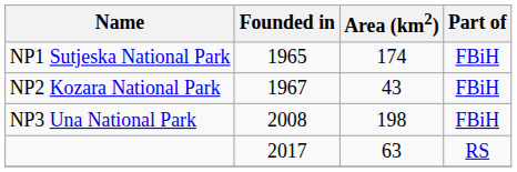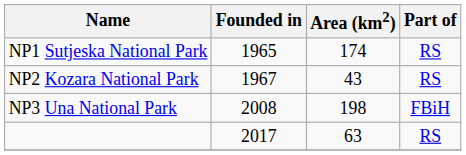 <table class="wikitable">
 <tr>
 <th>Name</th>
 <th>Founded in</th>
 <th>Area (km<sup>2</sup>)</th>
 <th>Part of</th>
 </tr>
 <tr --------------------------->
 <td align="left">NP1 <a href='#'>Sutjeska National Park</a></td>
 <td align="center">1965</td>
 <td align="center">174</td>
-<td align="center"><a href='#'>FBiH</a></td>
+<td align="center"><a href='#'>RS</a></td>
 </tr>
 <tr -------------------------->
 <td align="left">NP2 <a href='#'>Kozara National Park</a></td>
 <td align="center">1967</td>
 <td align="center">43</td>
-<td align="center"><a href='#'>FBiH</a></td>
+<td align="center"><a href='#'>RS</a></td>
 </tr>
 <tr -------------------------->
 <td align="left">NP3 <a href='#'>Una National Park</a></td>
 <td align="center">2008</td>
 <td align="center">198</td>
 <td align="center"><a href='#'>FBiH</a></td>
 </tr>
 <tr -------------------------->
 <td align="left"></td>
 <td align="center">2017</td>
 <td align="center">63</td>
 <td align="center"><a href='#'>RS</a></td>
 </tr>
 <tr -------------------------->
 </tr>
 </table>
